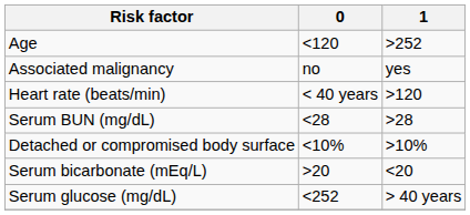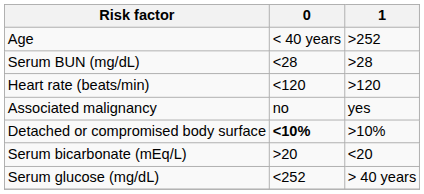 <table class="wikitable" border="1">
 <tr>
 <th>Risk factor</th>
 <th>0</th>
 <th>1</th>
 </tr>
 <tr>
 <td>Age</td>
+<td>< 40 years</td>
+<td>>252</td>
+</tr>
+<tr>
+<td>Serum BUN (mg/dL)</td>
+<td><28</td>
+<td>>28</td>
+</tr>
+<tr>
+<td>Heart rate (beats/min)</td>
 <td><120</td>
-<td>>252</td>
+<td>>120</td>
 </tr>
 <tr>
 <td>Associated malignancy</td>
 <td>no</td>
 <td>yes</td>
 </tr>
 <tr>
-<td>Heart rate (beats/min)</td>
-<td>< 40 years</td>
-<td>>120</td>
-</tr>
-<tr>
-<td>Serum BUN (mg/dL)</td>
-<td><28</td>
-<td>>28</td>
-</tr>
-<tr>
 <td>Detached or compromised body surface</td>
-<td><10%</td>
+<td><strong><10%</strong></td>
 <td>>10%</td>
 </tr>
 <tr>
 <td>Serum bicarbonate (mEq/L)</td>
 <td>>20</td>
 <td><20</td>
 </tr>
 <tr>
 <td>Serum glucose (mg/dL)</td>
 <td><252</td>
 <td>> 40 years</td>
 </tr>
 <tr>
 </tr>
 </table>
